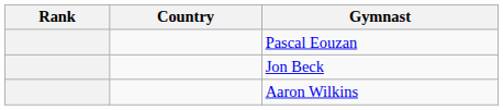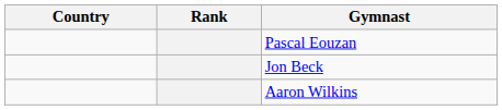 <table class="wikitable" width=500>
 <tr bgcolor="#efefef">
+<th>Country</th>
 <th>Rank</th>
-<th>Country</th>
 <th>Gymnast</th>
 </tr>
 <tr>
+<td></td>
 <th></th>
-<td></td>
 <td><a href='#'>Pascal Eouzan</a></td>
 </tr>
 <tr>
+<td></td>
 <th></th>
-<td></td>
 <td><a href='#'>Jon Beck</a></td>
 </tr>
 <tr>
+<td></td>
 <th></th>
-<td></td>
 <td><a href='#'>Aaron Wilkins</a></td>
 </tr>
 </table>
